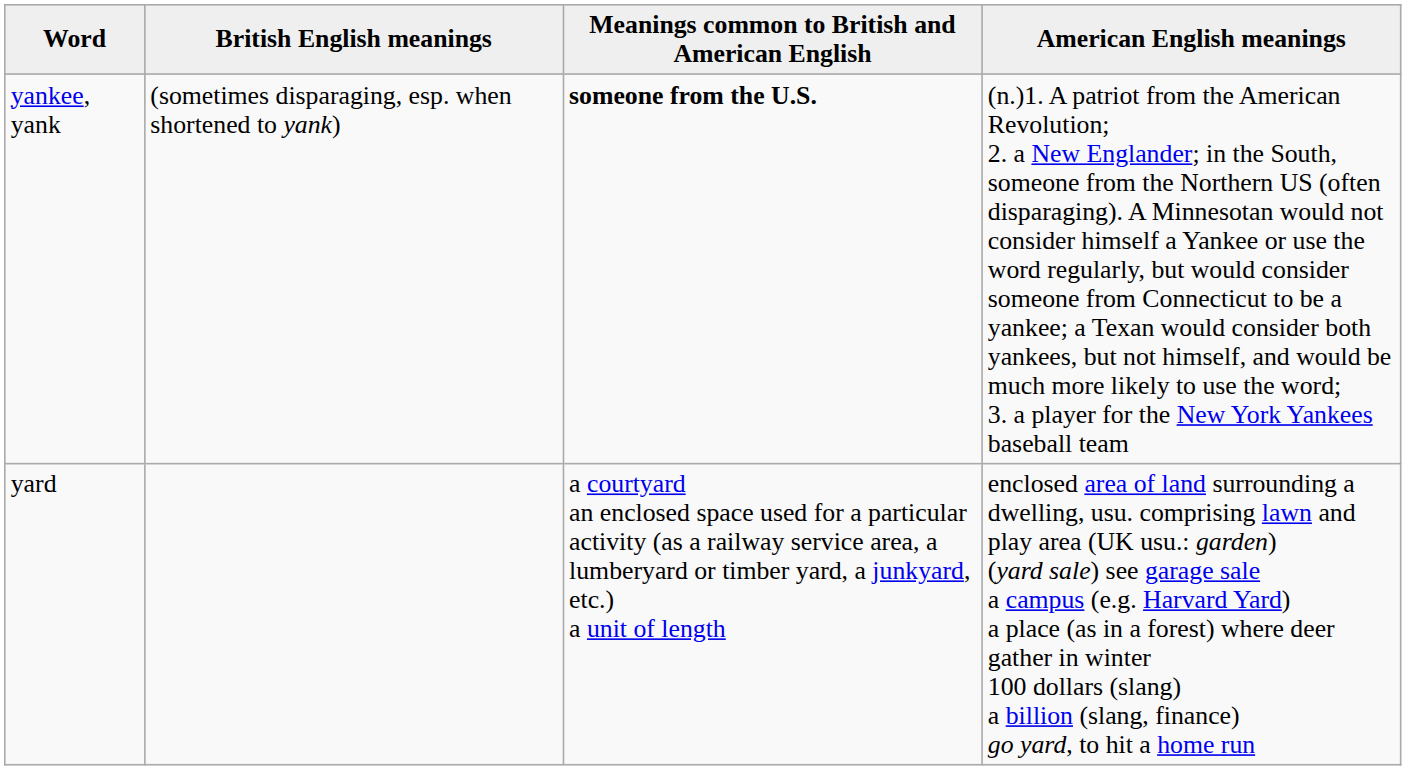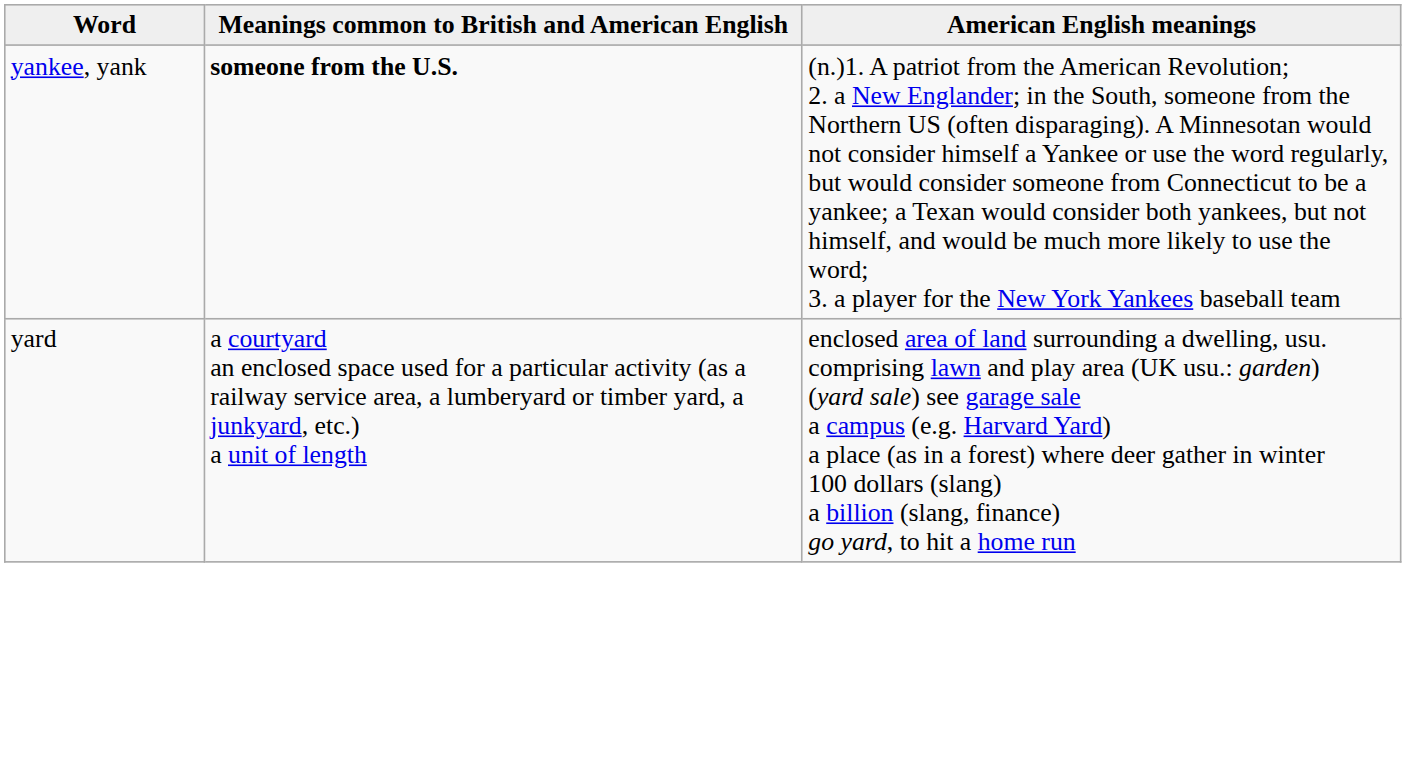 <table class="wikitable">
 <tr>
 <th style="width:10%; background:#efefef;">Word</th>
-<th style="width:30%; background:#efefef;">British English meanings</th>
 <th style="width:30%; background:#efefef;">Meanings common to British and American English</th>
 <th style="width:30%; background:#efefef;">American English meanings</th>
 </tr>
 <tr valign="top">
 <td><a href='#'>yankee</a>, yank</td>
-<td>(sometimes disparaging, esp. when shortened to <em>yank</em>)</td>
 <td><strong>someone from the U.S.</strong></td>
 <td>(n.)1. A patriot from the American Revolution;<br>2. a <a href='#'>New Englander</a>; in the South, someone from the Northern US (often disparaging). A Minnesotan would not consider himself a Yankee or use the word regularly, but would consider someone from Connecticut to be a yankee; a Texan would consider both yankees, but not himself, and would be much more likely to use the word; <br>3. a player for the <a href='#'>New York Yankees</a> baseball team</td>
 </tr>
 <tr valign="top">
 <td>yard</td>
-<td> </td>
 <td>a <a href='#'>courtyard</a><br>an enclosed space used for a particular activity (as a railway service area, a lumberyard or timber yard, a <a href='#'>junkyard</a>, etc.)<br>a <a href='#'>unit of length</a></td>
 <td>enclosed <a href='#'>area of land</a> surrounding a dwelling, usu. comprising <a href='#'>lawn</a> and play area (UK usu.: <em>garden</em>)<br>(<em>yard sale</em>) see <a href='#'>garage sale</a><br>a <a href='#'>campus</a> (e.g. <a href='#'>Harvard Yard</a>)<br>a place (as in a forest) where deer gather in winter<br>100 dollars (slang)<br>a <a href='#'>billion</a> (slang, finance)<br><em>go yard</em>, to hit a <a href='#'>home run</a></td>
 </tr>
 </table>
